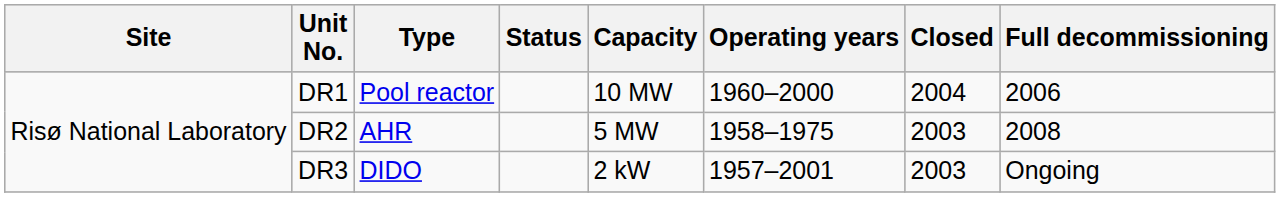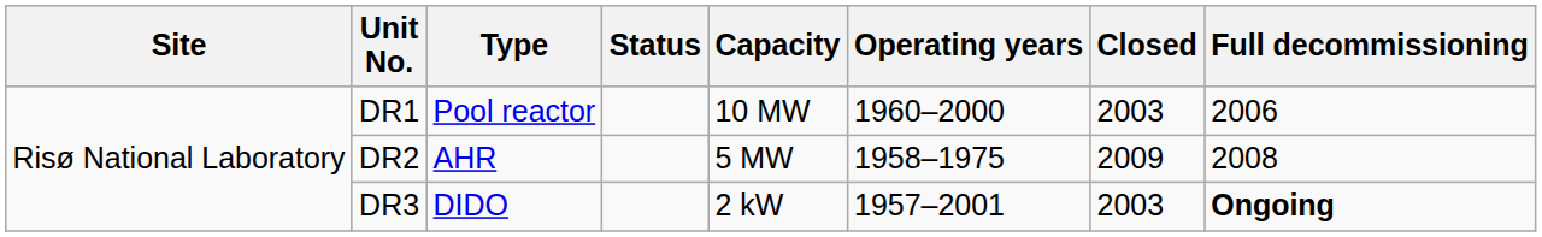 <table class="wikitable sortable mw-datatable">
 <tr>
 <th>Site</th>
 <th>Unit<br>No.</th>
 <th>Type</th>
 <th>Status</th>
 <th>Capacity</th>
 <th>Operating years</th>
 <th>Closed</th>
 <th>Full decommissioning</th>
 </tr>
 <tr>
 <td rowspan="3">Risø National Laboratory</td>
 <td>DR1</td>
 <td><a href='#'>Pool reactor</a></td>
 <td></td>
 <td>10 MW</td>
 <td>1960–2000</td>
-<td>2004</td>
+<td>2003</td>
 <td>2006</td>
 </tr>
 <tr>
 <td>DR2</td>
 <td><a href='#'>AHR</a></td>
 <td></td>
 <td>5 MW</td>
 <td>1958–1975</td>
-<td>2003</td>
+<td>2009</td>
 <td>2008</td>
 </tr>
 <tr>
 <td>DR3</td>
 <td><a href='#'>DIDO</a></td>
 <td></td>
 <td>2 kW</td>
 <td>1957–2001</td>
 <td>2003</td>
-<td>Ongoing</td>
+<td><strong>Ongoing</strong></td>
 </tr>
 </table>
